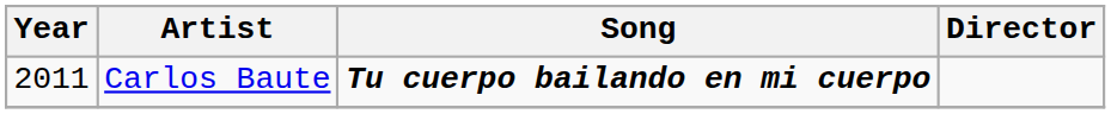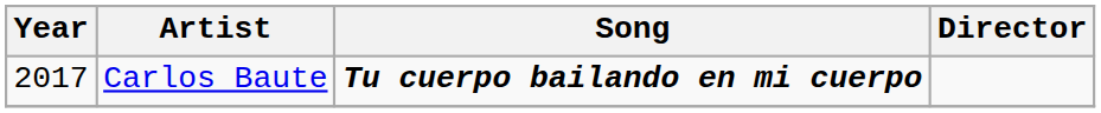 <table class="wikitable" style="font-size: 95%;">
 <tr>
 <th>Year</th>
 <th>Artist</th>
 <th>Song</th>
 <th>Director</th>
 </tr>
 <tr>
-<td>2011</td>
+<td>2017</td>
 <td><a href='#'>Carlos Baute</a></td>
 <td><strong><em>Tu cuerpo bailando en mi cuerpo</em></strong></td>
 <td></td>
 </tr>
 <tr>
 </tr>
 </table>
